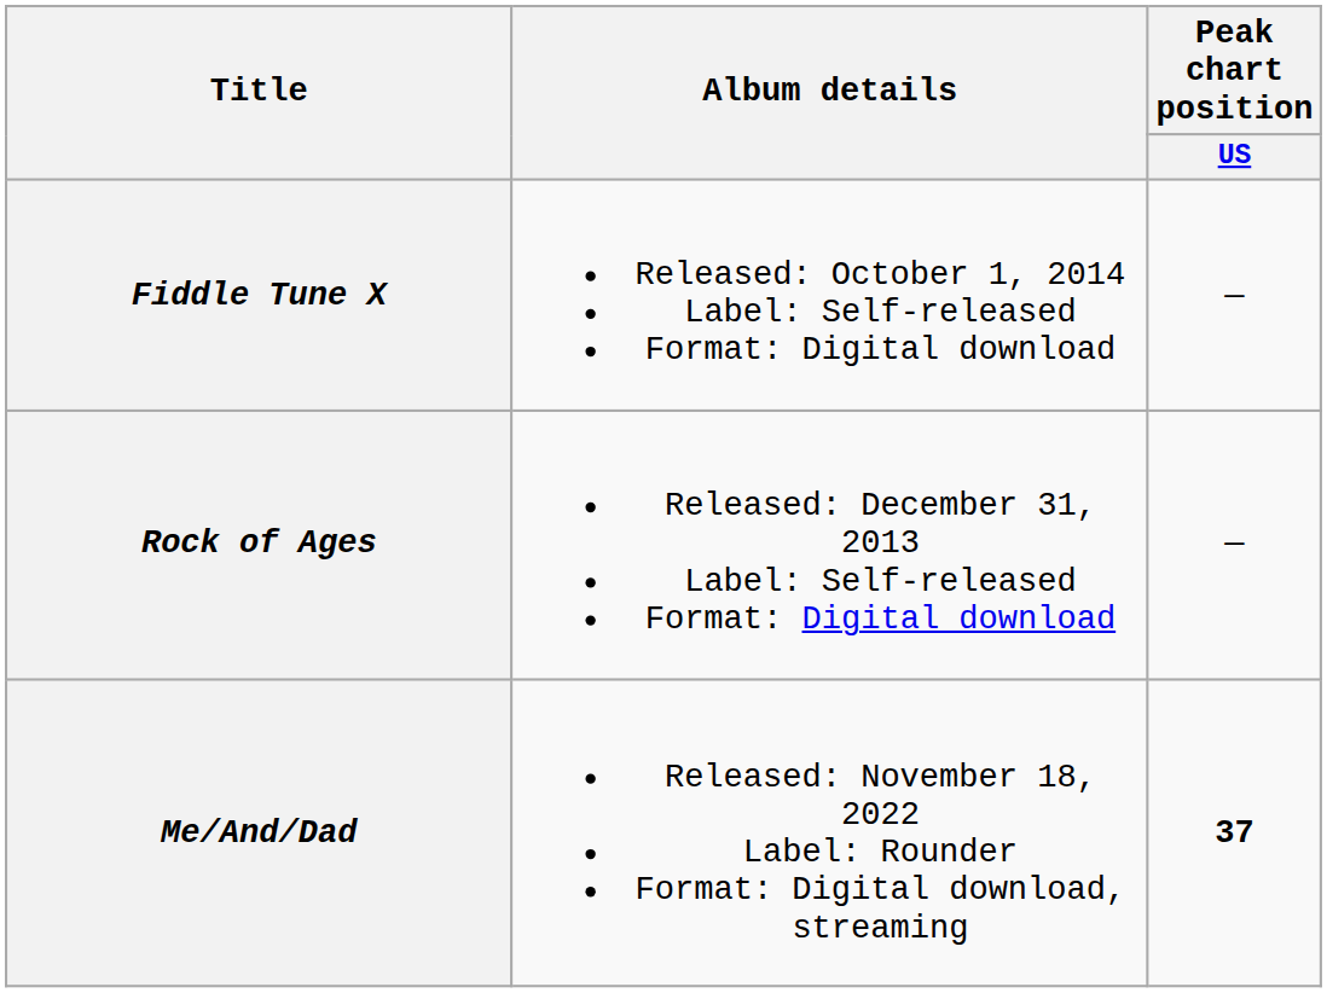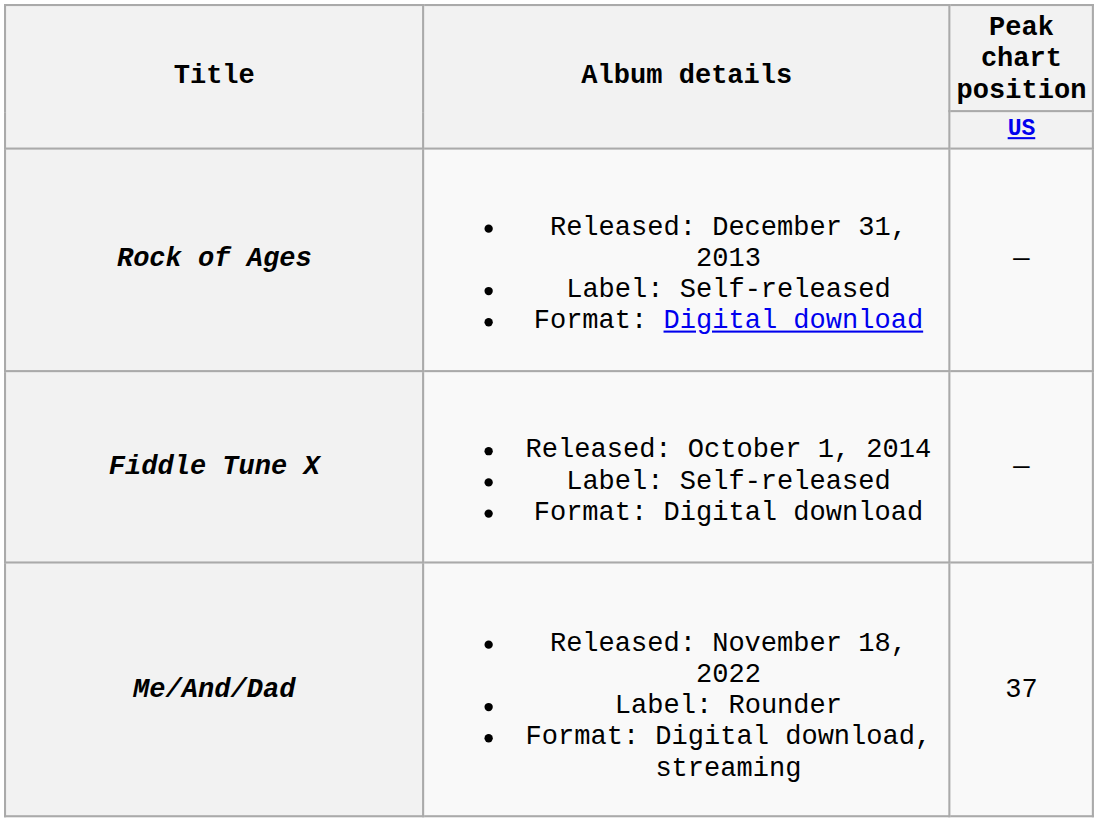 <table class="wikitable plainrowheaders" style="text-align:center">
 <tr>
 <th scope="col" rowspan="2" style="width:15em;">Title</th>
 <th scope="col" rowspan="2" style="width:19em;">Album details</th>
 <th scope="col" colspan="1">Peak chart position</th>
 </tr>
 <tr>
 <th style="width:4em; font-size:85%"><a href='#'>US</a><br></th>
 </tr>
 <tr>
+<th scope="row"><em>Rock of Ages</em><br> </th>
+<td><br><ul><li>Released: December 31, 2013</li><li>Label: Self-released</li><li>Format: <a href='#'>Digital download</a></li></ul></td>
+<td>—</td>
+</tr>
+<tr>
 <th scope="row"><em>Fiddle Tune X</em> <br> </th>
 <td><br><ul><li>Released: October 1, 2014</li><li>Label: Self-released</li><li>Format: Digital download</li></ul></td>
 <td>—</td>
 </tr>
 <tr>
-<th scope="row"><em>Rock of Ages</em><br> </th>
-<td><br><ul><li>Released: December 31, 2013</li><li>Label: Self-released</li><li>Format: <a href='#'>Digital download</a></li></ul></td>
-<td>—</td>
-</tr>
-<tr>
 <th scope="row"><em>Me/And/Dad</em><br> </th>
 <td><br><ul><li>Released: November 18, 2022</li><li>Label: Rounder</li><li>Format: Digital download, streaming</li></ul></td>
-<td><strong>37</strong></td>
+<td>37</td>
 </tr>
 </table>
